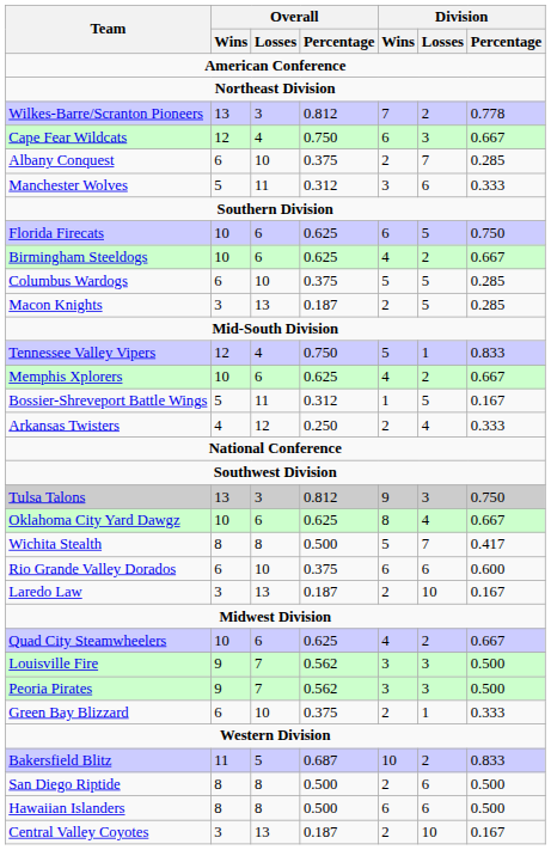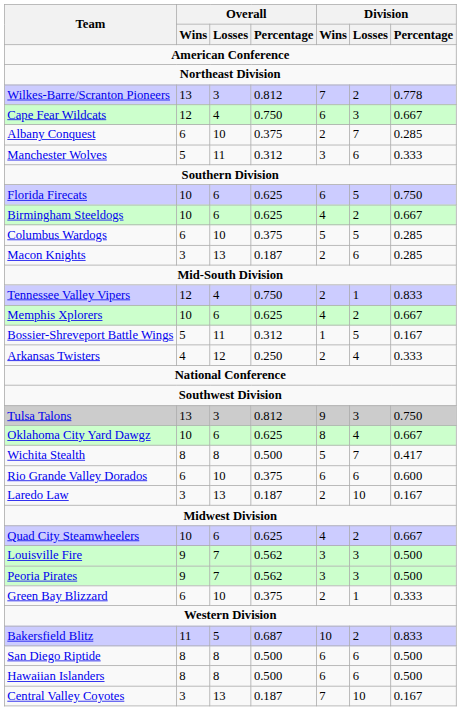 <table class="wikitable">
 <tr>
 <th rowspan="2" align="center">Team</th>
 <th colspan="3" align="center">Overall</th>
 <th colspan="3" align="center">Division</th>
 </tr>
 <tr>
 <th>Wins</th>
 <th>Losses</th>
 <th>Percentage</th>
 <th>Wins</th>
 <th>Losses</th>
 <th>Percentage</th>
 </tr>
 <tr>
 <td colspan="7" align="center"><strong>American Conference</strong></td>
 </tr>
 <tr>
 <td colspan="7" align="center"><strong>Northeast Division</strong></td>
 </tr>
 <tr bgcolor=#ccccff>
 <td><a href='#'>Wilkes-Barre/Scranton Pioneers</a></td>
 <td>13</td>
 <td>3</td>
 <td>0.812</td>
 <td>7</td>
 <td>2</td>
 <td>0.778</td>
 </tr>
 <tr bgcolor=#ccffcc>
 <td><a href='#'>Cape Fear Wildcats</a></td>
 <td>12</td>
 <td>4</td>
 <td>0.750</td>
 <td>6</td>
 <td>3</td>
 <td>0.667</td>
 </tr>
 <tr>
 <td><a href='#'>Albany Conquest</a></td>
 <td>6</td>
 <td>10</td>
 <td>0.375</td>
 <td>2</td>
 <td>7</td>
 <td>0.285</td>
 </tr>
 <tr>
 <td><a href='#'>Manchester Wolves</a></td>
 <td>5</td>
 <td>11</td>
 <td>0.312</td>
 <td>3</td>
 <td>6</td>
 <td>0.333</td>
 </tr>
 <tr>
 <td colspan="7" align="center"><strong>Southern Division</strong></td>
 </tr>
 <tr bgcolor=#ccccff>
 <td><a href='#'>Florida Firecats</a></td>
 <td>10</td>
 <td>6</td>
 <td>0.625</td>
 <td>6</td>
 <td>5</td>
 <td>0.750</td>
 </tr>
 <tr bgcolor=#ccffcc>
 <td><a href='#'>Birmingham Steeldogs</a></td>
 <td>10</td>
 <td>6</td>
 <td>0.625</td>
 <td>4</td>
 <td>2</td>
 <td>0.667</td>
 </tr>
 <tr>
 <td><a href='#'>Columbus Wardogs</a></td>
 <td>6</td>
 <td>10</td>
 <td>0.375</td>
 <td>5</td>
 <td>5</td>
 <td>0.285</td>
 </tr>
 <tr>
 <td><a href='#'>Macon Knights</a></td>
 <td>3</td>
 <td>13</td>
 <td>0.187</td>
 <td>2</td>
-<td>5</td>
+<td>6</td>
 <td>0.285</td>
 </tr>
 <tr>
 <td colspan="7" align="center"><strong>Mid-South Division</strong></td>
 </tr>
 <tr bgcolor=#ccccff>
 <td><a href='#'>Tennessee Valley Vipers</a></td>
 <td>12</td>
 <td>4</td>
 <td>0.750</td>
-<td>5</td>
+<td>2</td>
 <td>1</td>
 <td>0.833</td>
 </tr>
 <tr bgcolor=#ccffcc>
 <td><a href='#'>Memphis Xplorers</a></td>
 <td>10</td>
 <td>6</td>
 <td>0.625</td>
 <td>4</td>
 <td>2</td>
 <td>0.667</td>
 </tr>
 <tr>
 <td><a href='#'>Bossier-Shreveport Battle Wings</a></td>
 <td>5</td>
 <td>11</td>
 <td>0.312</td>
 <td>1</td>
 <td>5</td>
 <td>0.167</td>
 </tr>
 <tr>
 <td><a href='#'>Arkansas Twisters</a></td>
 <td>4</td>
 <td>12</td>
 <td>0.250</td>
 <td>2</td>
 <td>4</td>
 <td>0.333</td>
 </tr>
 <tr>
 <td colspan="7" align="center"><strong>National Conference</strong></td>
 </tr>
 <tr>
 <td colspan="7" align="center"><strong>Southwest Division</strong></td>
 </tr>
 <tr bgcolor=#cccccc>
 <td><a href='#'>Tulsa Talons</a></td>
 <td>13</td>
 <td>3</td>
 <td>0.812</td>
 <td>9</td>
 <td>3</td>
 <td>0.750</td>
 </tr>
 <tr bgcolor=#ccffcc>
 <td><a href='#'>Oklahoma City Yard Dawgz</a></td>
 <td>10</td>
 <td>6</td>
 <td>0.625</td>
 <td>8</td>
 <td>4</td>
 <td>0.667</td>
 </tr>
 <tr>
 <td><a href='#'>Wichita Stealth</a></td>
 <td>8</td>
 <td>8</td>
 <td>0.500</td>
 <td>5</td>
 <td>7</td>
 <td>0.417</td>
 </tr>
 <tr>
 <td><a href='#'>Rio Grande Valley Dorados</a></td>
 <td>6</td>
 <td>10</td>
 <td>0.375</td>
 <td>6</td>
 <td>6</td>
 <td>0.600</td>
 </tr>
 <tr>
 <td><a href='#'>Laredo Law</a></td>
 <td>3</td>
 <td>13</td>
 <td>0.187</td>
 <td>2</td>
 <td>10</td>
 <td>0.167</td>
 </tr>
 <tr>
 <td colspan="7" align="center"><strong>Midwest Division</strong></td>
 </tr>
 <tr bgcolor=#ccccff>
 <td><a href='#'>Quad City Steamwheelers</a></td>
 <td>10</td>
 <td>6</td>
 <td>0.625</td>
 <td>4</td>
 <td>2</td>
 <td>0.667</td>
 </tr>
 <tr bgcolor=#ccffcc>
 <td><a href='#'>Louisville Fire</a></td>
 <td>9</td>
 <td>7</td>
 <td>0.562</td>
 <td>3</td>
 <td>3</td>
 <td>0.500</td>
 </tr>
 <tr bgcolor=#ccffcc>
 <td><a href='#'>Peoria Pirates</a></td>
 <td>9</td>
 <td>7</td>
 <td>0.562</td>
 <td>3</td>
 <td>3</td>
 <td>0.500</td>
 </tr>
 <tr>
 <td><a href='#'>Green Bay Blizzard</a></td>
 <td>6</td>
 <td>10</td>
 <td>0.375</td>
 <td>2</td>
 <td>1</td>
 <td>0.333</td>
 </tr>
 <tr>
 <td colspan="7" align="center"><strong>Western Division</strong></td>
 </tr>
 <tr bgcolor=#ccccff>
 <td><a href='#'>Bakersfield Blitz</a></td>
 <td>11</td>
 <td>5</td>
 <td>0.687</td>
 <td>10</td>
 <td>2</td>
 <td>0.833</td>
 </tr>
 <tr>
 <td><a href='#'>San Diego Riptide</a></td>
 <td>8</td>
 <td>8</td>
 <td>0.500</td>
-<td>2</td>
+<td>6</td>
 <td>6</td>
 <td>0.500</td>
 </tr>
 <tr>
 <td><a href='#'>Hawaiian Islanders</a></td>
 <td>8</td>
 <td>8</td>
 <td>0.500</td>
 <td>6</td>
 <td>6</td>
 <td>0.500</td>
 </tr>
 <tr>
 <td><a href='#'>Central Valley Coyotes</a></td>
 <td>3</td>
 <td>13</td>
 <td>0.187</td>
-<td>2</td>
+<td>7</td>
 <td>10</td>
 <td>0.167</td>
 </tr>
 </table>
